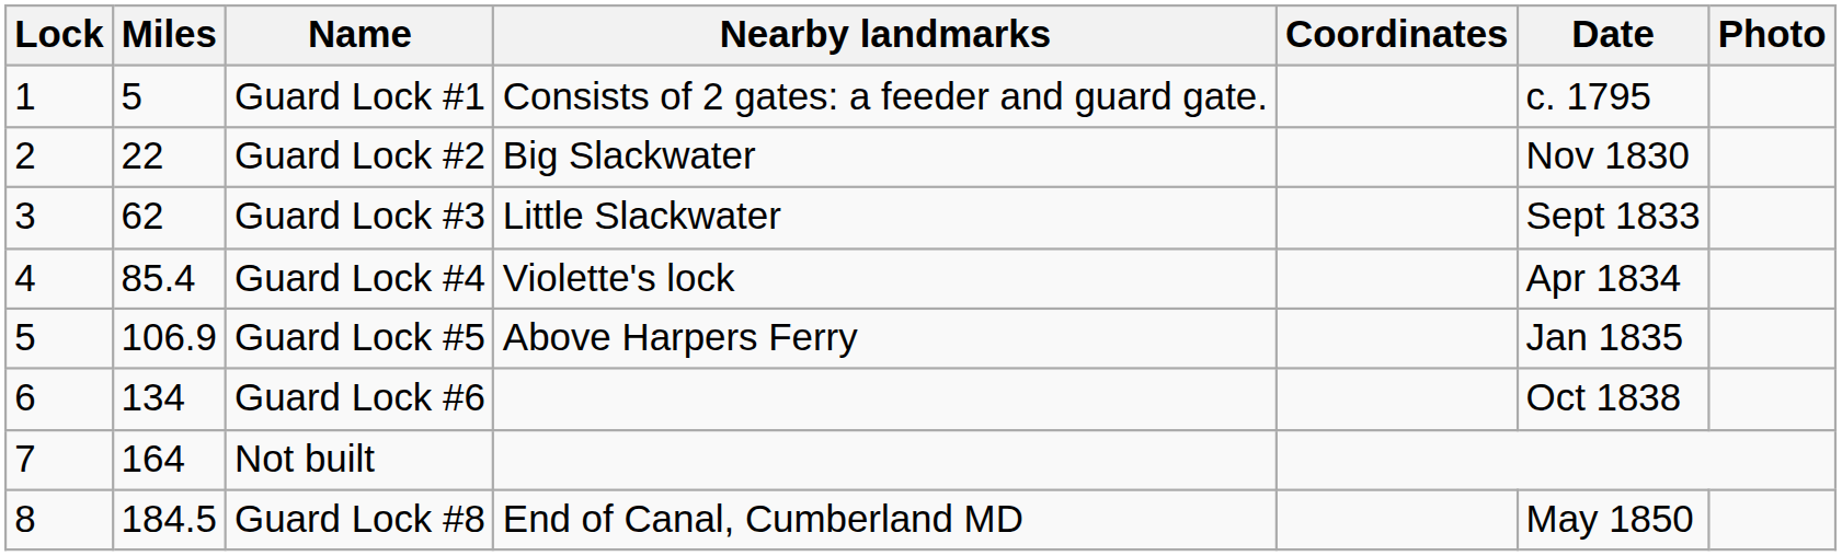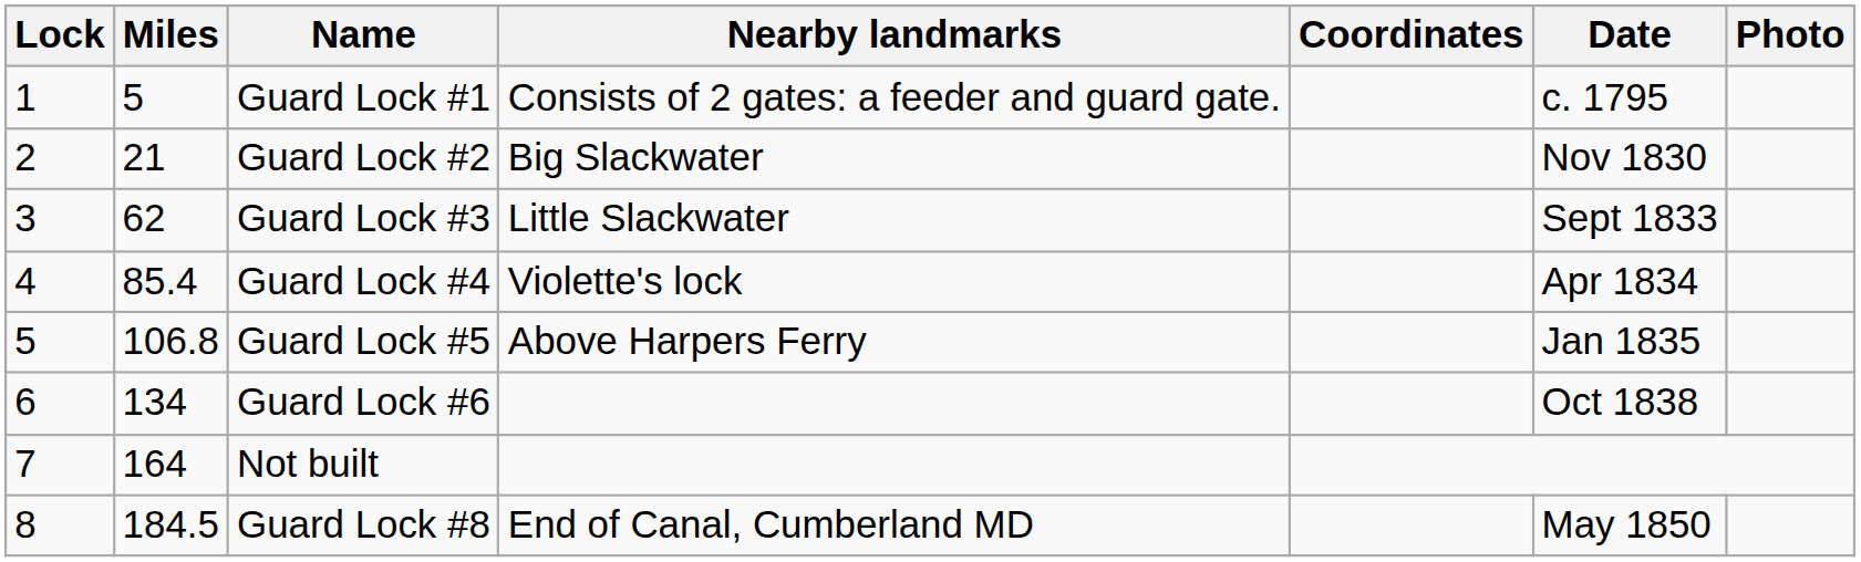 <table class="wikitable collapsible collapsed">
 <tr>
 <th>Lock</th>
 <th>Miles</th>
 <th>Name</th>
 <th>Nearby landmarks</th>
 <th>Coordinates</th>
 <th>Date</th>
 <th>Photo</th>
 </tr>
 <tr>
 <td>1</td>
 <td>5</td>
 <td>Guard Lock #1</td>
 <td>Consists of 2 gates: a feeder and guard gate.</td>
 <td><br></td>
 <td>c. 1795</td>
 <td></td>
 </tr>
 <tr>
 <td>2</td>
-<td>22</td>
+<td>21</td>
 <td>Guard Lock #2</td>
 <td>Big Slackwater</td>
 <td></td>
 <td>Nov 1830</td>
 <td></td>
 </tr>
 <tr>
 <td>3</td>
 <td>62</td>
 <td>Guard Lock #3</td>
 <td>Little Slackwater</td>
 <td></td>
 <td>Sept 1833</td>
 <td></td>
 </tr>
 <tr>
 <td>4</td>
 <td>85.4</td>
 <td>Guard Lock #4</td>
 <td>Violette's lock</td>
 <td></td>
 <td>Apr 1834</td>
 <td></td>
 </tr>
 <tr>
 <td>5</td>
-<td>106.9</td>
+<td>106.8</td>
 <td>Guard Lock #5</td>
 <td>Above Harpers Ferry</td>
 <td></td>
 <td>Jan 1835</td>
 <td></td>
 </tr>
 <tr>
 <td>6</td>
 <td>134</td>
 <td>Guard Lock #6</td>
 <td></td>
 <td></td>
 <td>Oct 1838</td>
 <td></td>
 </tr>
 <tr>
 <td>7</td>
 <td>164</td>
 <td>Not built</td>
 <td></td>
 </tr>
 <tr>
 <td>8</td>
 <td>184.5</td>
 <td>Guard Lock #8</td>
 <td>End of Canal, Cumberland MD</td>
 <td></td>
 <td>May 1850</td>
 <td></td>
 </tr>
 </table>
